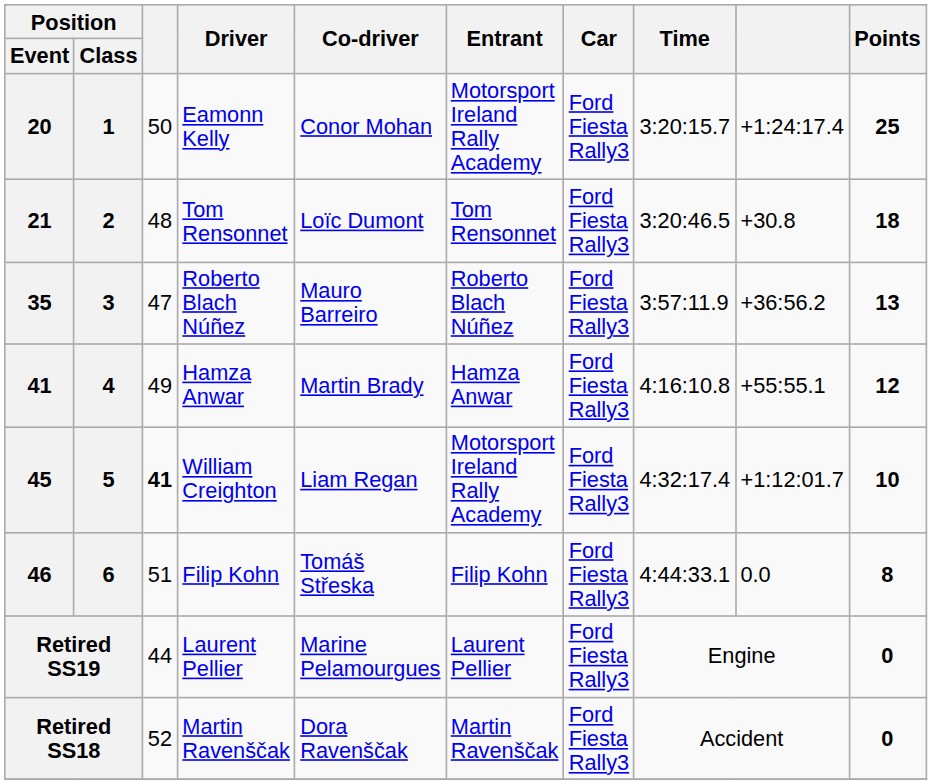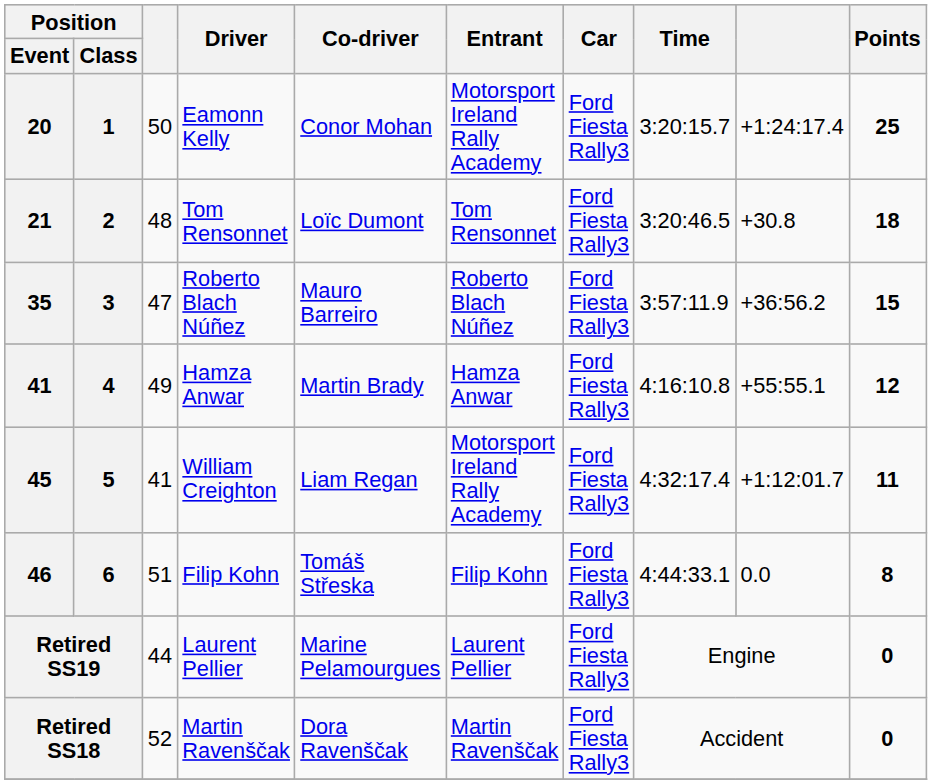 <table class="wikitable" width=85% style="font-size: 85%;">
 <tr>
 <th colspan="2">Position</th>
 <th rowspan="2"></th>
 <th rowspan="2">Driver</th>
 <th rowspan="2">Co-driver</th>
 <th rowspan="2">Entrant</th>
 <th rowspan="2">Car</th>
 <th rowspan="2">Time</th>
 <th rowspan="2"></th>
 <th rowspan="2">Points</th>
 </tr>
 <tr>
 <th>Event</th>
 <th>Class</th>
 </tr>
 <tr>
 <th>20</th>
 <th>1</th>
 <td align="center">50</td>
 <td><a href='#'>Eamonn Kelly</a></td>
 <td><a href='#'>Conor Mohan</a></td>
 <td><a href='#'>Motorsport Ireland Rally Academy</a></td>
 <td><a href='#'>Ford Fiesta Rally3</a></td>
 <td>3:20:15.7</td>
 <td>+1:24:17.4</td>
 <td align="center"><strong>25</strong></td>
 </tr>
 <tr>
 <th>21</th>
 <th>2</th>
 <td align="center">48</td>
 <td><a href='#'>Tom Rensonnet</a></td>
 <td><a href='#'>Loïc Dumont</a></td>
 <td><a href='#'>Tom Rensonnet</a></td>
 <td><a href='#'>Ford Fiesta Rally3</a></td>
 <td>3:20:46.5</td>
 <td>+30.8</td>
 <td align="center"><strong>18</strong></td>
 </tr>
 <tr>
 <th>35</th>
 <th>3</th>
 <td align="center">47</td>
 <td><a href='#'>Roberto Blach Núñez</a></td>
 <td><a href='#'>Mauro Barreiro</a></td>
 <td><a href='#'>Roberto Blach Núñez</a></td>
 <td><a href='#'>Ford Fiesta Rally3</a></td>
 <td>3:57:11.9</td>
 <td>+36:56.2</td>
-<td align="center"><strong>13</strong></td>
+<td align="center"><strong>15</strong></td>
 </tr>
 <tr>
 <th>41</th>
 <th>4</th>
 <td align="center">49</td>
 <td><a href='#'>Hamza Anwar</a></td>
 <td><a href='#'>Martin Brady</a></td>
 <td><a href='#'>Hamza Anwar</a></td>
 <td><a href='#'>Ford Fiesta Rally3</a></td>
 <td>4:16:10.8</td>
 <td>+55:55.1</td>
 <td align="center"><strong>12</strong></td>
 </tr>
 <tr>
 <th>45</th>
 <th>5</th>
-<td align="center"><strong>41</strong></td>
+<td align="center">41</td>
 <td><a href='#'>William Creighton</a></td>
 <td><a href='#'>Liam Regan</a></td>
 <td><a href='#'>Motorsport Ireland Rally Academy</a></td>
 <td><a href='#'>Ford Fiesta Rally3</a></td>
 <td>4:32:17.4</td>
 <td>+1:12:01.7</td>
-<td align="center"><strong>10</strong></td>
+<td align="center"><strong>11</strong></td>
 </tr>
 <tr>
 <th>46</th>
 <th>6</th>
 <td align="center">51</td>
 <td><a href='#'>Filip Kohn</a></td>
 <td><a href='#'>Tomáš Střeska</a></td>
 <td><a href='#'>Filip Kohn</a></td>
 <td><a href='#'>Ford Fiesta Rally3</a></td>
 <td>4:44:33.1</td>
 <td>0.0</td>
 <td align="center"><strong>8</strong></td>
 </tr>
 <tr>
 <th colspan="2">Retired SS19</th>
 <td align="center">44</td>
 <td><a href='#'>Laurent Pellier</a></td>
 <td><a href='#'>Marine Pelamourgues</a></td>
 <td><a href='#'>Laurent Pellier</a></td>
 <td><a href='#'>Ford Fiesta Rally3</a></td>
 <td colspan="2" align="center">Engine</td>
 <td align="center"><strong>0</strong></td>
 </tr>
 <tr>
 <th colspan="2">Retired SS18</th>
 <td align="center">52</td>
 <td><a href='#'>Martin Ravenščak</a></td>
 <td><a href='#'>Dora Ravenščak</a></td>
 <td><a href='#'>Martin Ravenščak</a></td>
 <td><a href='#'>Ford Fiesta Rally3</a></td>
 <td colspan="2" align="center">Accident</td>
 <td align="center"><strong>0</strong></td>
 </tr>
 <tr>
 </tr>
 </table>
